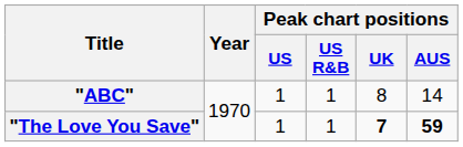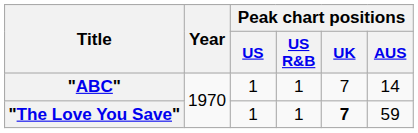 <table class="wikitable plainrowheaders" style="text-align:center;">
 <tr>
 <th rowspan="2">Title</th>
 <th rowspan="2">Year</th>
 <th colspan="4">Peak chart positions</th>
 </tr>
 <tr>
 <th style="width:2.5em; font-size:90%;"><a href='#'>US</a></th>
 <th style="width:2.5em; font-size:90%;"><a href='#'>US R&B</a></th>
 <th style="width:2.5em; font-size:90%;"><a href='#'>UK</a></th>
 <th style="width:2.5em; font-size:90%;"><a href='#'>AUS</a></th>
 </tr>
 <tr>
 <th scope="row">"<a href='#'>ABC</a>"</th>
 <td rowspan="2">1970</td>
 <td>1</td>
 <td>1</td>
-<td>8</td>
+<td>7</td>
 <td>14</td>
 </tr>
 <tr>
 <th scope="row">"<a href='#'>The Love You Save</a>"</th>
 <td>1</td>
 <td>1</td>
 <td><strong>7</strong></td>
-<td><strong>59</strong></td>
+<td>59</td>
 </tr>
 </table>
